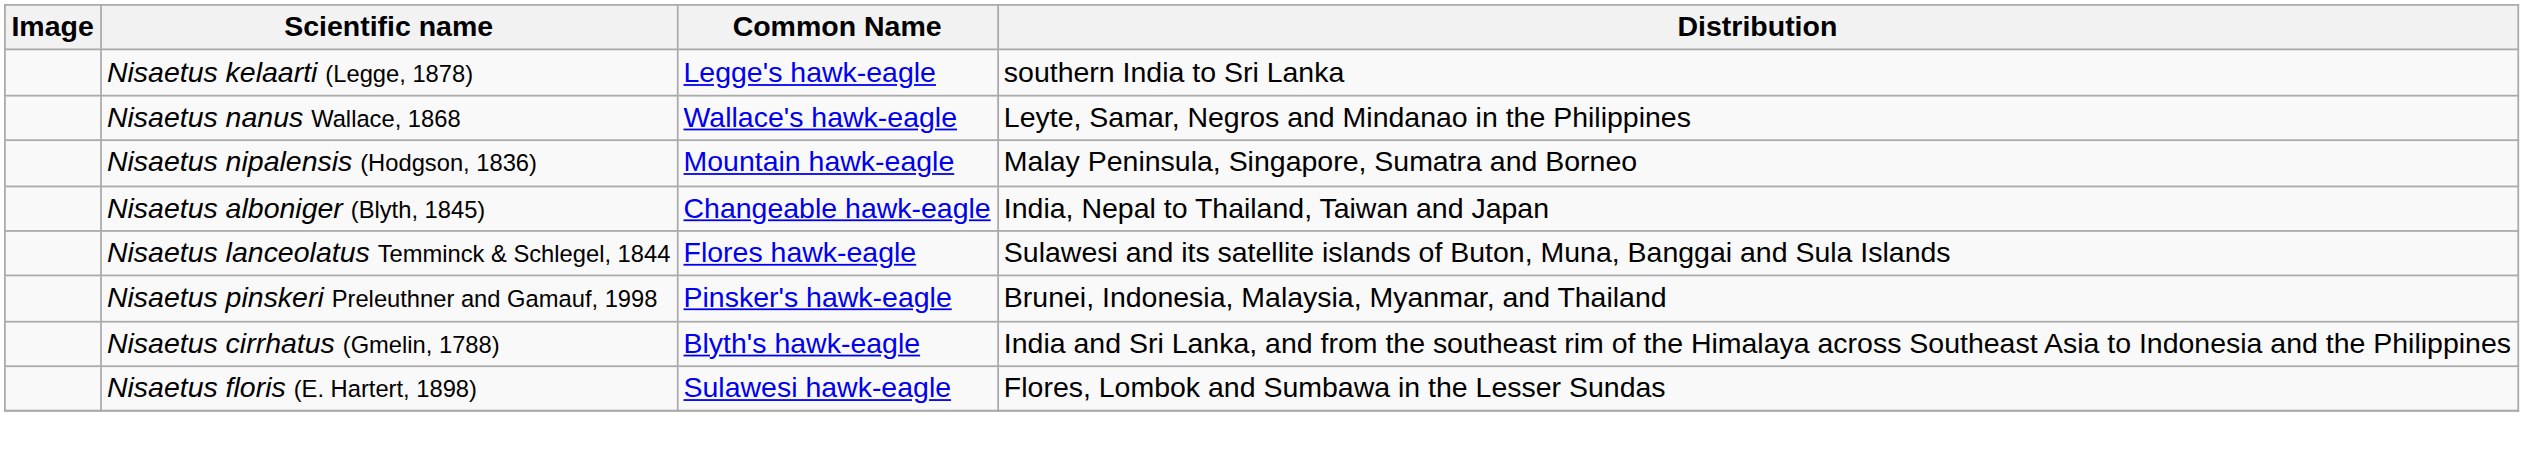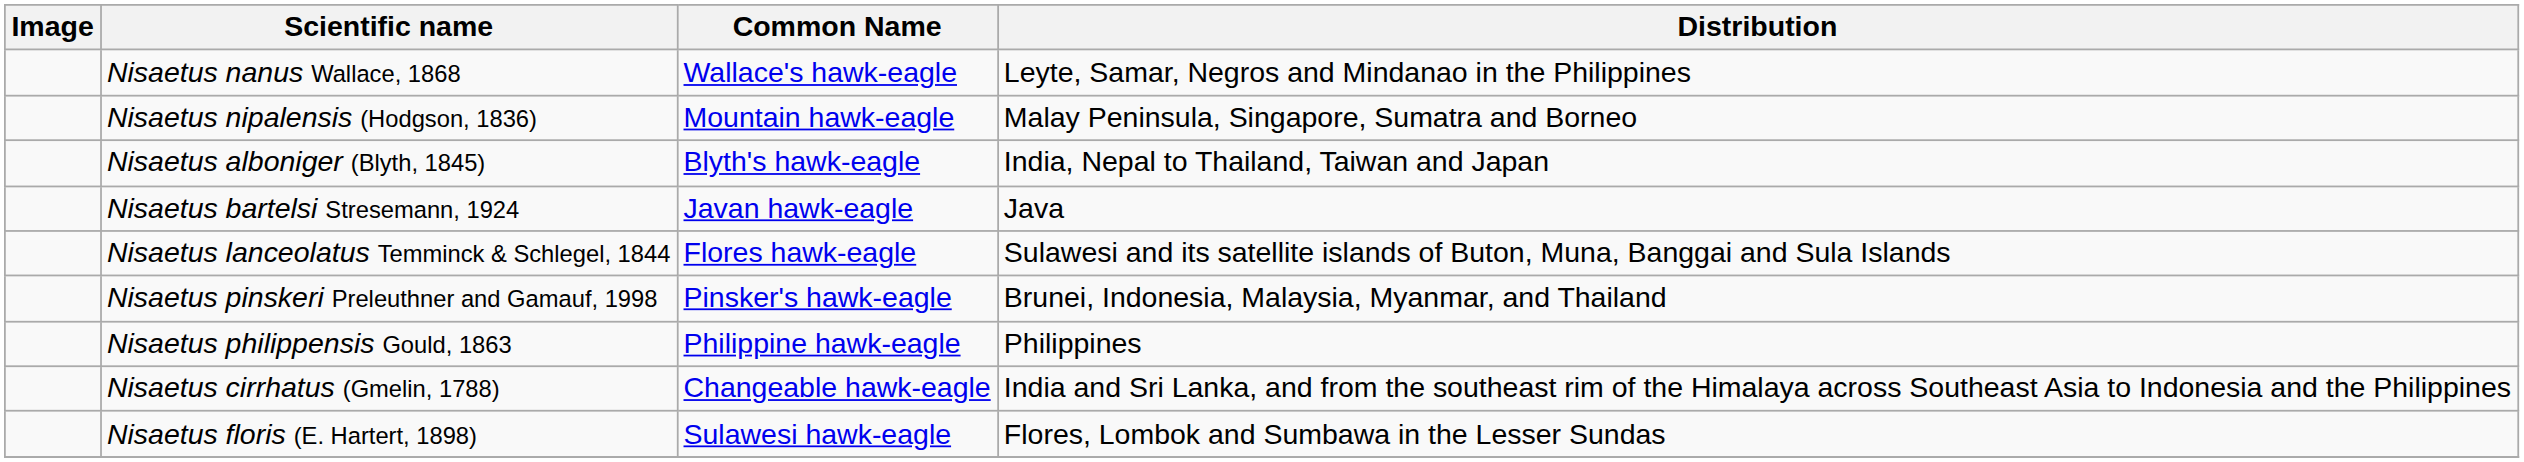 <table class="wikitable">
 <tr>
 <th>Image</th>
 <th>Scientific name</th>
 <th>Common Name</th>
 <th>Distribution</th>
-</tr>
-<tr>
-<td></td>
-<td><em>Nisaetus kelaarti</em> <small>(Legge, 1878)</small></td>
-<td><a href='#'>Legge's hawk-eagle</a></td>
-<td>southern India to Sri Lanka</td>
 </tr>
 <tr>
 <td></td>
 <td><em>Nisaetus nanus</em> <small>Wallace, 1868</small></td>
 <td><a href='#'>Wallace's hawk-eagle</a></td>
 <td>Leyte, Samar, Negros and Mindanao in the Philippines</td>
 </tr>
 <tr>
 <td></td>
 <td><em>Nisaetus nipalensis</em> <small>(Hodgson, 1836)</small></td>
 <td><a href='#'>Mountain hawk-eagle</a></td>
 <td>Malay Peninsula, Singapore, Sumatra and Borneo</td>
 </tr>
 <tr>
 <td></td>
 <td><em>Nisaetus alboniger</em> <small>(Blyth, 1845)</small></td>
-<td><a href='#'>Changeable hawk-eagle</a></td>
+<td><a href='#'>Blyth's hawk-eagle</a></td>
 <td>India, Nepal to Thailand, Taiwan and Japan</td>
+</tr>
+<tr>
+<td></td>
+<td><em>Nisaetus bartelsi</em> <small>Stresemann, 1924</small></td>
+<td><a href='#'>Javan hawk-eagle</a></td>
+<td>Java</td>
 </tr>
 <tr>
 <td></td>
 <td><em>Nisaetus lanceolatus</em> <small>Temminck & Schlegel, 1844</small></td>
 <td><a href='#'>Flores hawk-eagle</a></td>
 <td>Sulawesi and its satellite islands of Buton, Muna, Banggai and Sula Islands</td>
 </tr>
 <tr>
 <td></td>
 <td><em>Nisaetus pinskeri</em> <small>Preleuthner and Gamauf, 1998</small></td>
 <td><a href='#'>Pinsker's hawk-eagle</a></td>
 <td>Brunei, Indonesia, Malaysia, Myanmar, and Thailand</td>
 </tr>
 <tr>
 <td></td>
+<td><em>Nisaetus philippensis</em> <small>Gould, 1863</small></td>
+<td><a href='#'>Philippine hawk-eagle</a></td>
+<td>Philippines</td>
+</tr>
+<tr>
+<td></td>
 <td><em>Nisaetus cirrhatus</em> <small>(Gmelin, 1788)</small></td>
-<td><a href='#'>Blyth's hawk-eagle</a></td>
+<td><a href='#'>Changeable hawk-eagle</a></td>
 <td>India and Sri Lanka, and from the southeast rim of the Himalaya across Southeast Asia to Indonesia and the Philippines</td>
 </tr>
 <tr>
 <td></td>
 <td><em>Nisaetus floris</em> <small>(E. Hartert, 1898)</small></td>
 <td><a href='#'>Sulawesi hawk-eagle</a></td>
 <td>Flores, Lombok and Sumbawa in the Lesser Sundas</td>
 </tr>
 <tr>
 </tr>
 </table>
